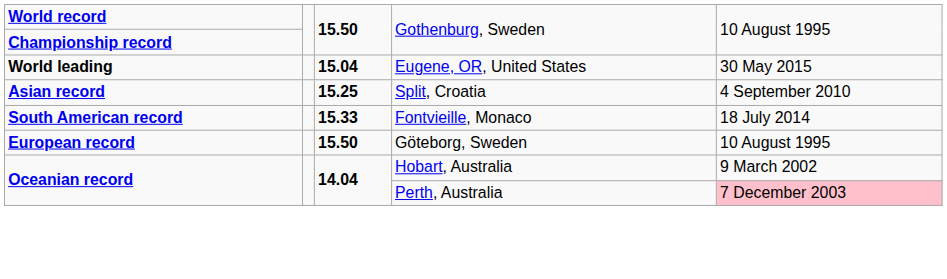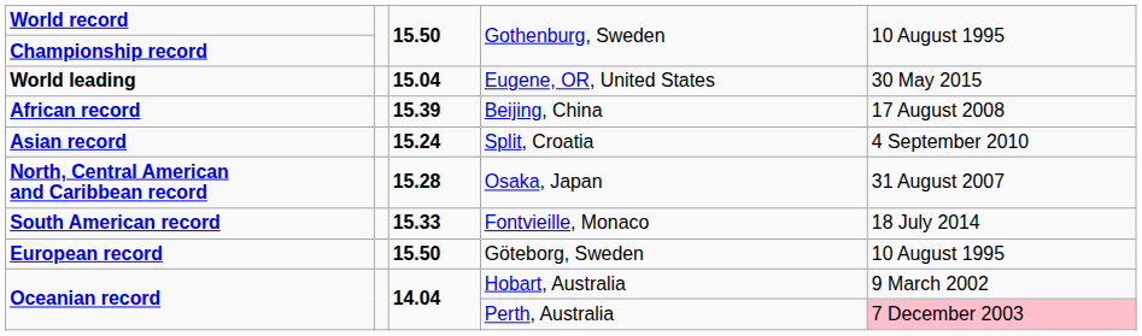 <table class="wikitable" width=75%>
 <tr>
 <td><strong><a href='#'>World record</a></strong></td>
 <td rowspan=2></td>
 <td rowspan=2><strong>15.50</strong></td>
 <td rowspan=2><a href='#'>Gothenburg</a>, Sweden</td>
 <td rowspan=2>10 August 1995</td>
 </tr>
 <tr>
 <td><strong><a href='#'>Championship record</a></strong></td>
 </tr>
 <tr>
 <td><strong>World leading</strong></td>
 <td></td>
 <td><strong>15.04</strong></td>
 <td><a href='#'>Eugene, OR</a>, United States</td>
 <td>30 May 2015</td>
 </tr>
 <tr>
+<td><strong><a href='#'>African record</a></strong></td>
+<td></td>
+<td><strong>15.39</strong></td>
+<td><a href='#'>Beijing</a>, China</td>
+<td>17 August 2008</td>
+</tr>
+<tr>
 <td><strong><a href='#'>Asian record</a></strong></td>
 <td></td>
-<td><strong>15.25</strong></td>
+<td><strong>15.24</strong></td>
 <td><a href='#'>Split</a>, Croatia</td>
 <td>4 September 2010</td>
+</tr>
+<tr>
+<td><strong><a href='#'>North, Central American<br> and Caribbean record</a></strong></td>
+<td></td>
+<td><strong>15.28</strong></td>
+<td><a href='#'>Osaka</a>, Japan</td>
+<td>31 August 2007</td>
 </tr>
 <tr>
 <td><strong><a href='#'>South American record</a></strong></td>
 <td></td>
 <td><strong>15.33</strong></td>
 <td><a href='#'>Fontvieille</a>, Monaco</td>
 <td>18 July 2014</td>
 </tr>
 <tr>
 <td><strong><a href='#'>European record</a></strong></td>
 <td></td>
 <td><strong>15.50</strong></td>
 <td>Göteborg, Sweden</td>
 <td>10 August 1995</td>
 </tr>
 <tr>
 <td rowspan=2><strong><a href='#'>Oceanian record</a></strong></td>
 <td rowspan=2></td>
 <td rowspan=2><strong>14.04</strong></td>
 <td><a href='#'>Hobart</a>, Australia</td>
 <td>9 March 2002</td>
 </tr>
 <tr>
 <td><a href='#'>Perth</a>, Australia</td>
 <td style="background: pink;">7 December 2003</td>
 </tr>
 </table>
